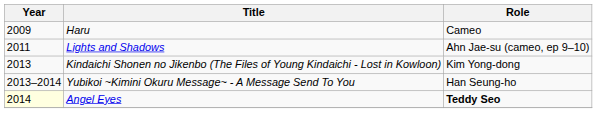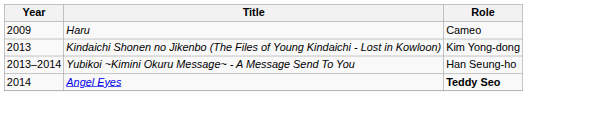 <table class="wikitable">
 <tr>
 <th>Year</th>
 <th>Title</th>
 <th>Role</th>
 </tr>
 <tr>
 <td>2009</td>
 <td><em>Haru</em></td>
 <td>Cameo</td>
 </tr>
 <tr>
-<td>2011</td>
-<td><em><a href='#'>Lights and Shadows</a></em></td>
-<td>Ahn Jae-su (cameo, ep 9–10)</td>
-</tr>
-<tr>
 <td>2013</td>
 <td><em>Kindaichi Shonen no Jikenbo (The Files of Young Kindaichi - Lost in Kowloon)</em></td>
 <td>Kim Yong-dong</td>
 </tr>
 <tr>
 <td>2013–2014</td>
 <td><em>Yubikoi ~Kimini Okuru Message~ - A Message Send To You</em></td>
 <td>Han Seung-ho</td>
 </tr>
 <tr>
-<td style="background: lightyellow;">2014</td>
+<td>2014</td>
 <td><em><a href='#'>Angel Eyes</a></em></td>
 <td><strong>Teddy Seo</strong></td>
 </tr>
 <tr>
 </tr>
 </table>
